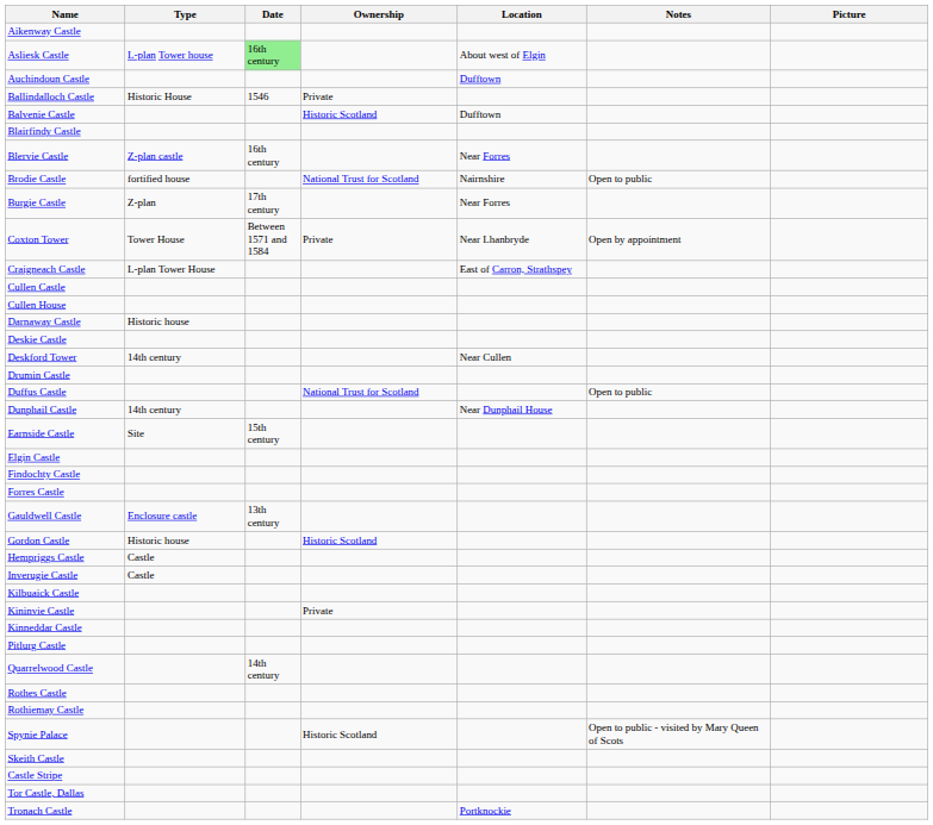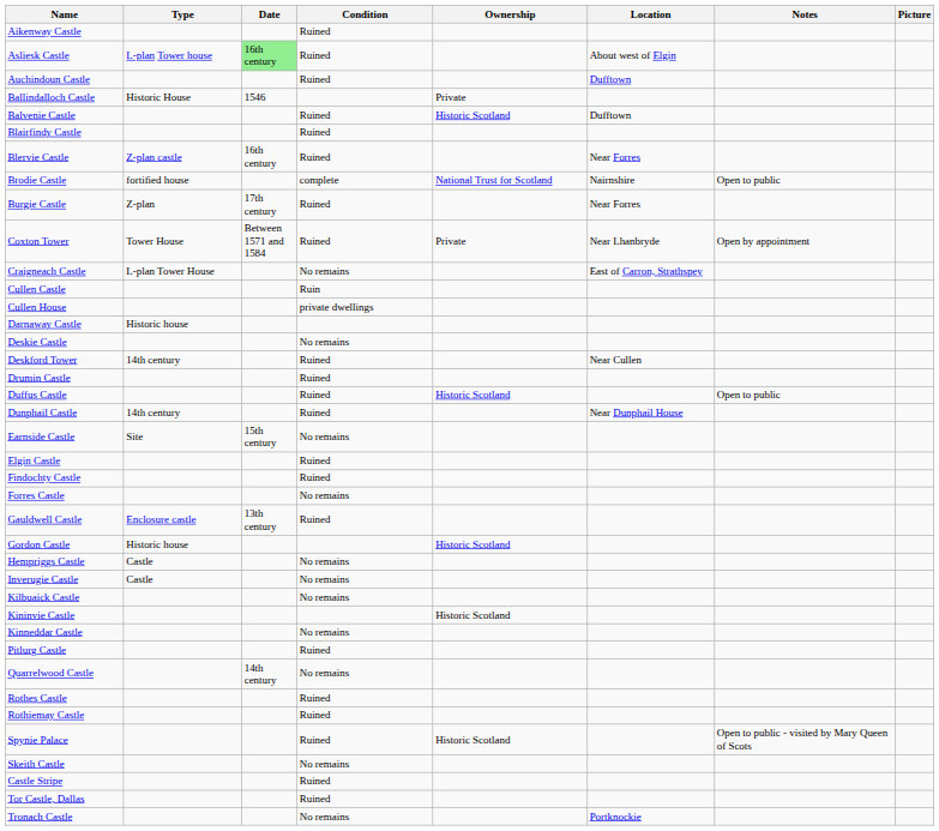 <table class="wikitable sortable" style="font-size:90%">
 <tr>
 <th style="width:13%;">Name</th>
 <th style="width:13%;">Type</th>
 <th style="width:6%;">Date</th>
+<th style="width:15%;">Condition</th>
 <th style="width:17%;">Ownership</th>
 <th style="width:14%;">Location</th>
 <th style="width:20%;">Notes</th>
 <th style="width:20%;">Picture</th>
 </tr>
 <tr>
 <td><a href='#'>Aikenway Castle</a></td>
 <td></td>
 <td></td>
+<td>Ruined</td>
 <td></td>
 <td></td>
 <td></td>
 <td></td>
 </tr>
 <tr>
 <td><a href='#'>Asliesk Castle</a></td>
 <td><a href='#'>L-plan</a> <a href='#'>Tower house</a></td>
 <td style="background: lightgreen;">16th century</td>
+<td>Ruined</td>
 <td></td>
 <td>About  west of <a href='#'>Elgin</a></td>
 <td></td>
 <td></td>
 </tr>
 <tr>
 <td><a href='#'>Auchindoun Castle</a></td>
 <td></td>
 <td></td>
+<td>Ruined</td>
 <td></td>
 <td><a href='#'>Dufftown</a></td>
 <td></td>
 <td></td>
 </tr>
 <tr>
 <td><a href='#'>Ballindalloch Castle</a></td>
 <td>Historic House</td>
 <td>1546</td>
+<td></td>
 <td>Private</td>
 <td></td>
 <td></td>
 <td></td>
 </tr>
 <tr>
 <td><a href='#'>Balvenie Castle</a></td>
 <td></td>
 <td></td>
+<td>Ruined</td>
 <td><a href='#'>Historic Scotland</a></td>
 <td>Dufftown</td>
 <td></td>
 <td></td>
 </tr>
 <tr>
 <td><a href='#'>Blairfindy Castle</a></td>
 <td></td>
 <td></td>
+<td>Ruined</td>
 <td></td>
 <td></td>
 <td></td>
 <td></td>
 </tr>
 <tr>
 <td><a href='#'>Blervie Castle</a></td>
 <td><a href='#'>Z-plan castle</a></td>
 <td>16th century</td>
+<td>Ruined</td>
 <td></td>
 <td>Near <a href='#'>Forres</a></td>
 <td></td>
 <td></td>
 </tr>
 <tr>
 <td><a href='#'>Brodie Castle</a></td>
 <td>fortified house</td>
 <td></td>
+<td>complete</td>
 <td><a href='#'>National Trust for Scotland</a></td>
 <td>Nairnshire</td>
 <td>Open to public</td>
 <td></td>
 </tr>
 <tr>
 <td><a href='#'>Burgie Castle</a></td>
 <td>Z-plan</td>
 <td>17th century</td>
+<td>Ruined</td>
 <td></td>
 <td>Near Forres</td>
 <td></td>
 <td></td>
 </tr>
 <tr>
 <td><a href='#'>Coxton Tower</a></td>
 <td>Tower House</td>
 <td>Between 1571 and 1584</td>
+<td>Ruined</td>
 <td>Private</td>
 <td>Near Lhanbryde</td>
 <td>Open by appointment</td>
 <td></td>
 </tr>
 <tr>
 <td><a href='#'>Craigneach Castle</a></td>
 <td>L-plan Tower House</td>
 <td></td>
+<td>No remains</td>
 <td></td>
 <td>East of <a href='#'>Carron, Strathspey</a></td>
 <td></td>
 <td></td>
 </tr>
 <tr>
 <td><a href='#'>Cullen Castle</a></td>
 <td></td>
 <td></td>
+<td>Ruin</td>
 <td></td>
 <td></td>
 <td></td>
 <td></td>
 </tr>
 <tr>
 <td><a href='#'>Cullen House</a></td>
 <td></td>
 <td></td>
+<td>private dwellings</td>
 <td></td>
 <td></td>
 <td></td>
 <td></td>
 </tr>
 <tr>
 <td><a href='#'>Darnaway Castle</a></td>
 <td>Historic house</td>
 <td></td>
 <td></td>
 <td></td>
 <td></td>
 <td></td>
+<td></td>
 </tr>
 <tr>
 <td><a href='#'>Deskie Castle</a></td>
 <td></td>
 <td></td>
+<td>No remains</td>
 <td></td>
 <td></td>
 <td></td>
 <td></td>
 </tr>
 <tr>
 <td><a href='#'>Deskford Tower</a></td>
 <td>14th century</td>
 <td></td>
+<td>Ruined</td>
 <td></td>
 <td>Near Cullen</td>
 <td></td>
 <td></td>
 </tr>
 <tr>
 <td><a href='#'>Drumin Castle</a></td>
 <td></td>
 <td></td>
+<td>Ruined</td>
 <td></td>
 <td></td>
 <td></td>
 <td></td>
 </tr>
 <tr>
 <td><a href='#'>Duffus Castle</a></td>
 <td></td>
 <td></td>
-<td><a href='#'>National Trust for Scotland</a></td>
+<td>Ruined</td>
+<td><a href='#'>Historic Scotland</a></td>
 <td></td>
 <td>Open to public</td>
 <td></td>
 </tr>
 <tr>
 <td><a href='#'>Dunphail Castle</a></td>
 <td>14th century</td>
 <td></td>
+<td>Ruined</td>
 <td></td>
 <td>Near <a href='#'>Dunphail House</a></td>
 <td></td>
 <td></td>
 </tr>
 <tr>
 <td><a href='#'>Earnside Castle</a></td>
 <td>Site</td>
 <td>15th century</td>
+<td>No remains</td>
 <td></td>
 <td></td>
 <td></td>
 <td></td>
 </tr>
 <tr>
 <td><a href='#'>Elgin Castle</a></td>
 <td></td>
 <td></td>
+<td>Ruined</td>
 <td></td>
 <td></td>
 <td></td>
 <td></td>
 </tr>
 <tr>
 <td><a href='#'>Findochty Castle</a></td>
 <td></td>
 <td></td>
+<td>Ruined</td>
 <td></td>
 <td></td>
 <td></td>
 <td></td>
 </tr>
 <tr>
 <td><a href='#'>Forres Castle</a></td>
 <td></td>
 <td></td>
+<td>No remains</td>
 <td></td>
 <td></td>
 <td></td>
 <td></td>
 </tr>
 <tr>
 <td><a href='#'>Gauldwell Castle</a></td>
 <td><a href='#'>Enclosure castle</a></td>
 <td>13th century</td>
+<td>Ruined</td>
 <td></td>
 <td></td>
 <td></td>
 <td></td>
 </tr>
 <tr>
 <td><a href='#'>Gordon Castle</a></td>
 <td>Historic house</td>
+<td></td>
 <td></td>
 <td><a href='#'>Historic Scotland</a></td>
 <td></td>
 <td></td>
 <td></td>
 </tr>
 <tr>
 <td><a href='#'>Hempriggs Castle</a></td>
 <td>Castle</td>
 <td></td>
+<td>No remains</td>
 <td></td>
 <td></td>
 <td></td>
 <td></td>
 </tr>
 <tr>
 <td><a href='#'>Inverugie Castle</a></td>
 <td>Castle</td>
 <td></td>
+<td>No remains</td>
 <td></td>
 <td></td>
 <td></td>
 <td></td>
 </tr>
 <tr>
 <td><a href='#'>Kilbuaick Castle</a></td>
 <td></td>
 <td></td>
+<td>No remains</td>
 <td></td>
 <td></td>
 <td></td>
 <td></td>
 </tr>
 <tr>
 <td><a href='#'>Kininvie Castle</a></td>
 <td></td>
 <td></td>
-<td>Private</td>
+<td></td>
+<td>Historic Scotland</td>
 <td></td>
 <td></td>
 <td></td>
 </tr>
 <tr>
 <td><a href='#'>Kinneddar Castle</a></td>
 <td></td>
 <td></td>
+<td>No remains</td>
 <td></td>
 <td></td>
 <td></td>
 <td></td>
 </tr>
 <tr>
 <td><a href='#'>Pitlurg Castle</a></td>
 <td></td>
 <td></td>
+<td>Ruined</td>
 <td></td>
 <td></td>
 <td></td>
 <td></td>
 </tr>
 <tr>
 <td><a href='#'>Quarrelwood Castle</a></td>
 <td></td>
 <td>14th century</td>
+<td>No remains</td>
 <td></td>
 <td></td>
 <td></td>
 <td></td>
 </tr>
 <tr>
 <td><a href='#'>Rothes Castle</a></td>
 <td></td>
 <td></td>
+<td>Ruined</td>
 <td></td>
 <td></td>
 <td></td>
 <td></td>
 </tr>
 <tr>
 <td><a href='#'>Rothiemay Castle</a></td>
 <td></td>
 <td></td>
+<td>Ruined</td>
 <td></td>
 <td></td>
 <td></td>
 <td></td>
 </tr>
 <tr>
 <td><a href='#'>Spynie Palace</a></td>
 <td></td>
 <td></td>
+<td>Ruined</td>
 <td>Historic Scotland</td>
 <td></td>
 <td>Open to public - visited by Mary Queen of Scots</td>
 <td></td>
 </tr>
 <tr>
 <td><a href='#'>Skeith Castle</a></td>
 <td></td>
 <td></td>
+<td>No remains</td>
 <td></td>
 <td></td>
 <td></td>
 <td></td>
 </tr>
 <tr>
 <td><a href='#'>Castle Stripe</a></td>
 <td></td>
 <td></td>
+<td>Ruined</td>
 <td></td>
 <td></td>
 <td></td>
 <td></td>
 </tr>
 <tr>
 <td><a href='#'>Tor Castle, Dallas</a></td>
 <td></td>
 <td></td>
+<td>Ruined</td>
 <td></td>
 <td></td>
 <td></td>
 <td></td>
 </tr>
 <tr>
 <td><a href='#'>Tronach Castle</a></td>
 <td></td>
 <td></td>
+<td>No remains</td>
 <td></td>
 <td><a href='#'>Portknockie</a></td>
 <td></td>
 <td></td>
 </tr>
 </table>
